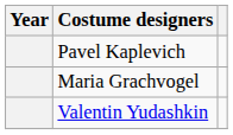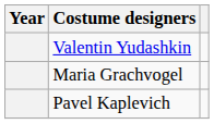 <table class="wikitable plainrowheaders">
 <tr>
 <th>Year</th>
 <th>Costume designers</th>
 <th></th>
 </tr>
 <tr>
 <th scope="row"></th>
-<td>Pavel Kaplevich</td>
+<td><a href='#'>Valentin Yudashkin</a></td>
 <td></td>
 </tr>
 <tr>
 <th scope="row"></th>
 <td>Maria Grachvogel</td>
 <td></td>
 </tr>
 <tr>
 <th scope="row"></th>
-<td><a href='#'>Valentin Yudashkin</a></td>
+<td>Pavel Kaplevich</td>
 <td></td>
 </tr>
 <tr>
 </tr>
 </table>
